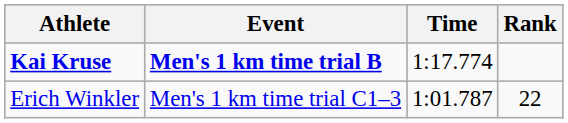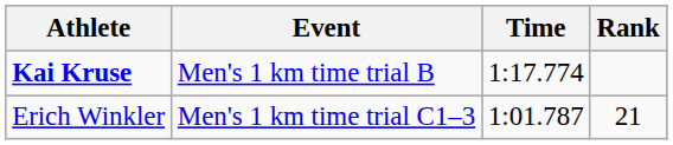 <table class="wikitable" style="font-size:90%">
 <tr>
 <th>Athlete</th>
 <th>Event</th>
 <th>Time</th>
 <th>Rank</th>
 </tr>
 <tr align=center>
 <td align=left><strong><a href='#'>Kai Kruse</a></strong></td>
-<td align=left><strong><a href='#'>Men's 1 km time trial B</a></strong></td>
+<td align=left><a href='#'>Men's 1 km time trial B</a></td>
 <td>1:17.774</td>
 <td></td>
 </tr>
 <tr align=center>
 <td align=left><a href='#'>Erich Winkler</a></td>
 <td align=left><a href='#'>Men's 1 km time trial C1–3</a></td>
 <td>1:01.787</td>
-<td>22</td>
+<td>21</td>
 </tr>
 </table>
